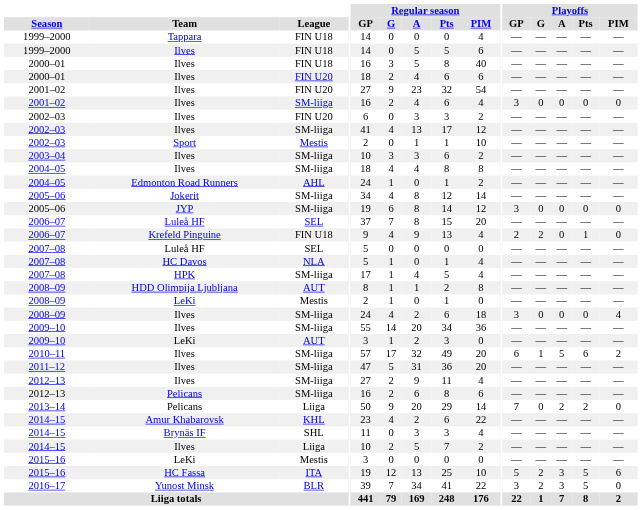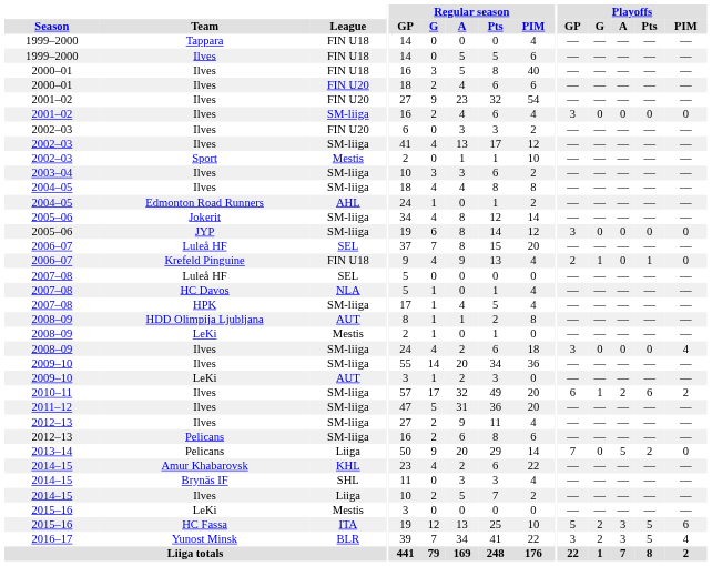 <table border="0" cellpadding="1" cellspacing="0" style="text-align:center; width:60em">
 <tr bgcolor="#e0e0e0">
 <th colspan="3" bgcolor="#ffffff"></th>
 <th rowspan="99" bgcolor="#ffffff"></th>
 <th colspan="5"><a href='#'>Regular season</a></th>
 <th rowspan="99" bgcolor="#ffffff"></th>
 <th colspan="5"><a href='#'>Playoffs</a></th>
 </tr>
 <tr bgcolor="#e0e0e0">
 <th><a href='#'>Season</a></th>
 <th>Team</th>
 <th>League</th>
 <th>GP</th>
 <th><a href='#'>G</a></th>
 <th><a href='#'>A</a></th>
 <th><a href='#'>Pts</a></th>
 <th><a href='#'>PIM</a></th>
 <th>GP</th>
 <th>G</th>
 <th>A</th>
 <th>Pts</th>
 <th>PIM</th>
 </tr>
 <tr>
 <td>1999–2000</td>
 <td><a href='#'>Tappara</a></td>
 <td>FIN U18</td>
 <td>14</td>
 <td>0</td>
 <td>0</td>
 <td>0</td>
 <td>4</td>
 <td>—</td>
 <td>—</td>
 <td>—</td>
 <td>—</td>
 <td>—</td>
 </tr>
 <tr bgcolor="#f0f0f0">
 <td>1999–2000</td>
 <td><a href='#'>Ilves</a></td>
 <td>FIN U18</td>
 <td>14</td>
 <td>0</td>
 <td>5</td>
 <td>5</td>
 <td>6</td>
 <td>—</td>
 <td>—</td>
 <td>—</td>
 <td>—</td>
 <td>—</td>
 </tr>
 <tr>
 <td>2000–01</td>
 <td>Ilves</td>
 <td>FIN U18</td>
 <td>16</td>
 <td>3</td>
 <td>5</td>
 <td>8</td>
 <td>40</td>
 <td>—</td>
 <td>—</td>
 <td>—</td>
 <td>—</td>
 <td>—</td>
 </tr>
 <tr bgcolor="#f0f0f0">
 <td>2000–01</td>
 <td>Ilves</td>
 <td><a href='#'>FIN U20</a></td>
 <td>18</td>
 <td>2</td>
 <td>4</td>
 <td>6</td>
 <td>6</td>
 <td>—</td>
 <td>—</td>
 <td>—</td>
 <td>—</td>
 <td>—</td>
 </tr>
 <tr>
 <td>2001–02</td>
 <td>Ilves</td>
 <td>FIN U20</td>
 <td>27</td>
 <td>9</td>
 <td>23</td>
 <td>32</td>
 <td>54</td>
 <td>—</td>
 <td>—</td>
 <td>—</td>
 <td>—</td>
 <td>—</td>
 </tr>
 <tr bgcolor="#f0f0f0">
 <td><a href='#'>2001–02</a></td>
 <td>Ilves</td>
 <td><a href='#'>SM-liiga</a></td>
 <td>16</td>
 <td>2</td>
 <td>4</td>
 <td>6</td>
 <td>4</td>
 <td>3</td>
 <td>0</td>
 <td>0</td>
 <td>0</td>
 <td>0</td>
 </tr>
 <tr>
 <td>2002–03</td>
 <td>Ilves</td>
 <td>FIN U20</td>
 <td>6</td>
 <td>0</td>
 <td>3</td>
 <td>3</td>
 <td>2</td>
 <td>—</td>
 <td>—</td>
 <td>—</td>
 <td>—</td>
 <td>—</td>
 </tr>
 <tr bgcolor="#f0f0f0">
 <td><a href='#'>2002–03</a></td>
 <td>Ilves</td>
 <td>SM-liiga</td>
 <td>41</td>
 <td>4</td>
 <td>13</td>
 <td>17</td>
 <td>12</td>
 <td>—</td>
 <td>—</td>
 <td>—</td>
 <td>—</td>
 <td>—</td>
 </tr>
 <tr>
 <td><a href='#'>2002–03</a></td>
 <td><a href='#'>Sport</a></td>
 <td><a href='#'>Mestis</a></td>
 <td>2</td>
 <td>0</td>
 <td>1</td>
 <td>1</td>
 <td>10</td>
 <td>—</td>
 <td>—</td>
 <td>—</td>
 <td>—</td>
 <td>—</td>
 </tr>
 <tr bgcolor="#f0f0f0">
 <td><a href='#'>2003–04</a></td>
 <td>Ilves</td>
 <td>SM-liiga</td>
 <td>10</td>
 <td>3</td>
 <td>3</td>
 <td>6</td>
 <td>2</td>
 <td>—</td>
 <td>—</td>
 <td>—</td>
 <td>—</td>
 <td>—</td>
 </tr>
 <tr>
 <td><a href='#'>2004–05</a></td>
 <td>Ilves</td>
 <td>SM-liiga</td>
 <td>18</td>
 <td>4</td>
 <td>4</td>
 <td>8</td>
 <td>8</td>
 <td>—</td>
 <td>—</td>
 <td>—</td>
 <td>—</td>
 <td>—</td>
 </tr>
 <tr bgcolor="#f0f0f0">
 <td><a href='#'>2004–05</a></td>
 <td><a href='#'>Edmonton Road Runners</a></td>
 <td><a href='#'>AHL</a></td>
 <td>24</td>
 <td>1</td>
 <td>0</td>
 <td>1</td>
 <td>2</td>
 <td>—</td>
 <td>—</td>
 <td>—</td>
 <td>—</td>
 <td>—</td>
 </tr>
 <tr>
 <td><a href='#'>2005–06</a></td>
 <td><a href='#'>Jokerit</a></td>
 <td>SM-liiga</td>
 <td>34</td>
 <td>4</td>
 <td>8</td>
 <td>12</td>
 <td>14</td>
 <td>—</td>
 <td>—</td>
 <td>—</td>
 <td>—</td>
 <td>—</td>
 </tr>
 <tr bgcolor="#f0f0f0">
 <td>2005–06</td>
 <td><a href='#'>JYP</a></td>
 <td>SM-liiga</td>
 <td>19</td>
 <td>6</td>
 <td>8</td>
 <td>14</td>
 <td>12</td>
 <td>3</td>
 <td>0</td>
 <td>0</td>
 <td>0</td>
 <td>0</td>
 </tr>
 <tr>
 <td><a href='#'>2006–07</a></td>
 <td><a href='#'>Luleå HF</a></td>
 <td><a href='#'>SEL</a></td>
 <td>37</td>
 <td>7</td>
 <td>8</td>
 <td>15</td>
 <td>20</td>
 <td>—</td>
 <td>—</td>
 <td>—</td>
 <td>—</td>
 <td>—</td>
 </tr>
 <tr bgcolor="#f0f0f0">
 <td><a href='#'>2006–07</a></td>
 <td><a href='#'>Krefeld Pinguine</a></td>
 <td>FIN U18</td>
 <td>9</td>
 <td>4</td>
 <td>9</td>
 <td>13</td>
 <td>4</td>
 <td>2</td>
-<td>2</td>
+<td>1</td>
 <td>0</td>
 <td>1</td>
 <td>0</td>
 </tr>
 <tr>
 <td><a href='#'>2007–08</a></td>
 <td>Luleå HF</td>
 <td>SEL</td>
 <td>5</td>
 <td>0</td>
 <td>0</td>
 <td>0</td>
 <td>0</td>
 <td>—</td>
 <td>—</td>
 <td>—</td>
 <td>—</td>
 <td>—</td>
 </tr>
 <tr bgcolor="#f0f0f0">
 <td><a href='#'>2007–08</a></td>
 <td><a href='#'>HC Davos</a></td>
 <td><a href='#'>NLA</a></td>
 <td>5</td>
 <td>1</td>
 <td>0</td>
 <td>1</td>
 <td>4</td>
 <td>—</td>
 <td>—</td>
 <td>—</td>
 <td>—</td>
 <td>—</td>
 </tr>
 <tr>
 <td><a href='#'>2007–08</a></td>
 <td><a href='#'>HPK</a></td>
 <td>SM-liiga</td>
 <td>17</td>
 <td>1</td>
 <td>4</td>
 <td>5</td>
 <td>4</td>
 <td>—</td>
 <td>—</td>
 <td>—</td>
 <td>—</td>
 <td>—</td>
 </tr>
 <tr bgcolor="#f0f0f0">
 <td><a href='#'>2008–09</a></td>
 <td><a href='#'>HDD Olimpija Ljubljana</a></td>
 <td><a href='#'>AUT</a></td>
 <td>8</td>
 <td>1</td>
 <td>1</td>
 <td>2</td>
 <td>8</td>
 <td>—</td>
 <td>—</td>
 <td>—</td>
 <td>—</td>
 <td>—</td>
 </tr>
 <tr>
 <td><a href='#'>2008–09</a></td>
 <td><a href='#'>LeKi</a></td>
 <td>Mestis</td>
 <td>2</td>
 <td>1</td>
 <td>0</td>
 <td>1</td>
 <td>0</td>
 <td>—</td>
 <td>—</td>
 <td>—</td>
 <td>—</td>
 <td>—</td>
 </tr>
 <tr bgcolor="#f0f0f0">
 <td><a href='#'>2008–09</a></td>
 <td>Ilves</td>
 <td>SM-liiga</td>
 <td>24</td>
 <td>4</td>
 <td>2</td>
 <td>6</td>
 <td>18</td>
 <td>3</td>
 <td>0</td>
 <td>0</td>
 <td>0</td>
 <td>4</td>
 </tr>
 <tr>
 <td><a href='#'>2009–10</a></td>
 <td>Ilves</td>
 <td>SM-liiga</td>
 <td>55</td>
 <td>14</td>
 <td>20</td>
 <td>34</td>
 <td>36</td>
 <td>—</td>
 <td>—</td>
 <td>—</td>
 <td>—</td>
 <td>—</td>
 </tr>
 <tr bgcolor="#f0f0f0">
 <td><a href='#'>2009–10</a></td>
 <td>LeKi</td>
 <td><a href='#'>AUT</a></td>
 <td>3</td>
 <td>1</td>
 <td>2</td>
 <td>3</td>
 <td>0</td>
 <td>—</td>
 <td>—</td>
 <td>—</td>
 <td>—</td>
 <td>—</td>
 </tr>
 <tr>
 <td><a href='#'>2010–11</a></td>
 <td>Ilves</td>
 <td>SM-liiga</td>
 <td>57</td>
 <td>17</td>
 <td>32</td>
 <td>49</td>
 <td>20</td>
 <td>6</td>
 <td>1</td>
-<td>5</td>
+<td>2</td>
 <td>6</td>
 <td>2</td>
 </tr>
 <tr bgcolor="#f0f0f0">
 <td><a href='#'>2011–12</a></td>
 <td>Ilves</td>
 <td>SM-liiga</td>
 <td>47</td>
 <td>5</td>
 <td>31</td>
 <td>36</td>
 <td>20</td>
 <td>—</td>
 <td>—</td>
 <td>—</td>
 <td>—</td>
 <td>—</td>
 </tr>
 <tr>
 <td><a href='#'>2012–13</a></td>
 <td>Ilves</td>
 <td>SM-liiga</td>
 <td>27</td>
 <td>2</td>
 <td>9</td>
 <td>11</td>
 <td>4</td>
 <td>—</td>
 <td>—</td>
 <td>—</td>
 <td>—</td>
 <td>—</td>
 </tr>
 <tr bgcolor="#f0f0f0">
 <td>2012–13</td>
 <td><a href='#'>Pelicans</a></td>
 <td>SM-liiga</td>
 <td>16</td>
 <td>2</td>
 <td>6</td>
 <td>8</td>
 <td>6</td>
 <td>—</td>
 <td>—</td>
 <td>—</td>
 <td>—</td>
 <td>—</td>
 </tr>
 <tr>
 <td><a href='#'>2013–14</a></td>
 <td>Pelicans</td>
 <td>Liiga</td>
 <td>50</td>
 <td>9</td>
 <td>20</td>
 <td>29</td>
 <td>14</td>
 <td>7</td>
 <td>0</td>
-<td>2</td>
+<td>5</td>
 <td>2</td>
 <td>0</td>
 </tr>
 <tr bgcolor="#f0f0f0">
 <td><a href='#'>2014–15</a></td>
 <td><a href='#'>Amur Khabarovsk</a></td>
 <td><a href='#'>KHL</a></td>
 <td>23</td>
 <td>4</td>
 <td>2</td>
 <td>6</td>
 <td>22</td>
 <td>—</td>
 <td>—</td>
 <td>—</td>
 <td>—</td>
 <td>—</td>
 </tr>
 <tr>
 <td><a href='#'>2014–15</a></td>
 <td><a href='#'>Brynäs IF</a></td>
 <td>SHL</td>
 <td>11</td>
 <td>0</td>
 <td>3</td>
 <td>3</td>
 <td>4</td>
 <td>—</td>
 <td>—</td>
 <td>—</td>
 <td>—</td>
 <td>—</td>
 </tr>
 <tr bgcolor="#f0f0f0">
 <td><a href='#'>2014–15</a></td>
 <td>Ilves</td>
 <td>Liiga</td>
 <td>10</td>
 <td>2</td>
 <td>5</td>
 <td>7</td>
 <td>2</td>
 <td>—</td>
 <td>—</td>
 <td>—</td>
 <td>—</td>
 <td>—</td>
 </tr>
 <tr>
 <td><a href='#'>2015–16</a></td>
 <td>LeKi</td>
 <td>Mestis</td>
 <td>3</td>
 <td>0</td>
 <td>0</td>
 <td>0</td>
 <td>0</td>
 <td>—</td>
 <td>—</td>
 <td>—</td>
 <td>—</td>
 <td>—</td>
 </tr>
 <tr bgcolor="#f0f0f0">
 <td><a href='#'>2015–16</a></td>
 <td><a href='#'>HC Fassa</a></td>
 <td><a href='#'>ITA</a></td>
 <td>19</td>
 <td>12</td>
 <td>13</td>
 <td>25</td>
 <td>10</td>
 <td>5</td>
 <td>2</td>
 <td>3</td>
 <td>5</td>
 <td>6</td>
 </tr>
 <tr>
 <td><a href='#'>2016–17</a></td>
 <td><a href='#'>Yunost Minsk</a></td>
 <td><a href='#'>BLR</a></td>
 <td>39</td>
 <td>7</td>
 <td>34</td>
 <td>41</td>
 <td>22</td>
 <td>3</td>
 <td>2</td>
 <td>3</td>
 <td>5</td>
-<td>0</td>
+<td>4</td>
 </tr>
 <tr bgcolor="#e0e0e0">
 <th colspan="3">Liiga totals</th>
 <th>441</th>
 <th>79</th>
 <th>169</th>
 <th>248</th>
 <th>176</th>
 <th>22</th>
 <th>1</th>
 <th>7</th>
 <th>8</th>
 <th>2</th>
 </tr>
 </table>
